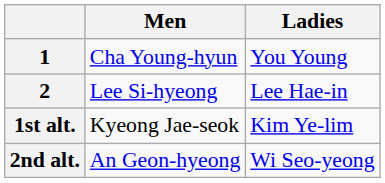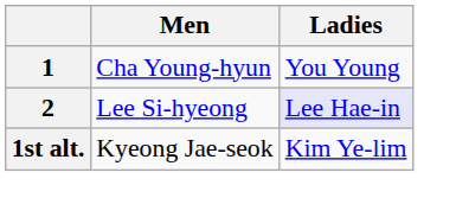 <table class="wikitable">
 <tr>
 <th></th>
 <th>Men</th>
 <th>Ladies</th>
 </tr>
 <tr>
 <th>1</th>
 <td><a href='#'>Cha Young-hyun</a></td>
 <td><a href='#'>You Young</a></td>
 </tr>
 <tr>
 <th>2</th>
 <td><a href='#'>Lee Si-hyeong</a></td>
-<td><a href='#'>Lee Hae-in</a></td>
+<td style="background: lavender;"><a href='#'>Lee Hae-in</a></td>
 </tr>
 <tr>
 <th>1st alt.</th>
 <td>Kyeong Jae-seok</td>
 <td><a href='#'>Kim Ye-lim</a></td>
 </tr>
-<tr>
-<th>2nd alt.</th>
-<td><a href='#'>An Geon-hyeong</a></td>
-<td><a href='#'>Wi Seo-yeong</a></td>
-</tr>
 </table>
